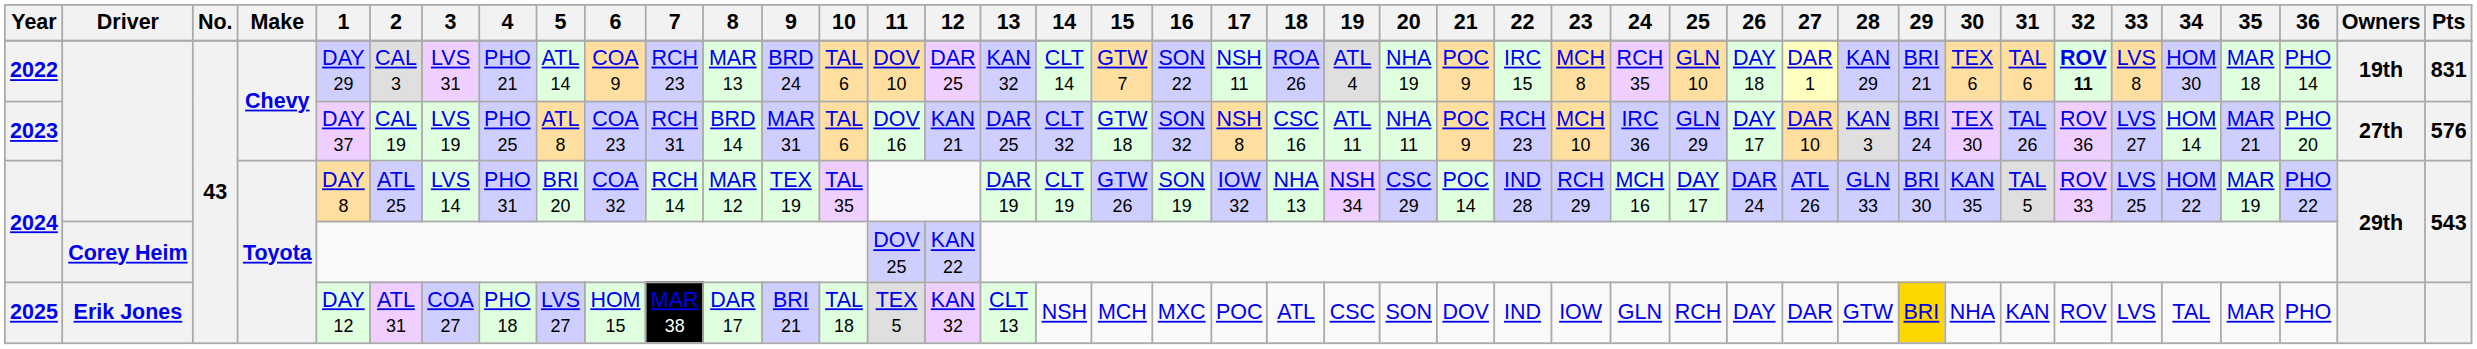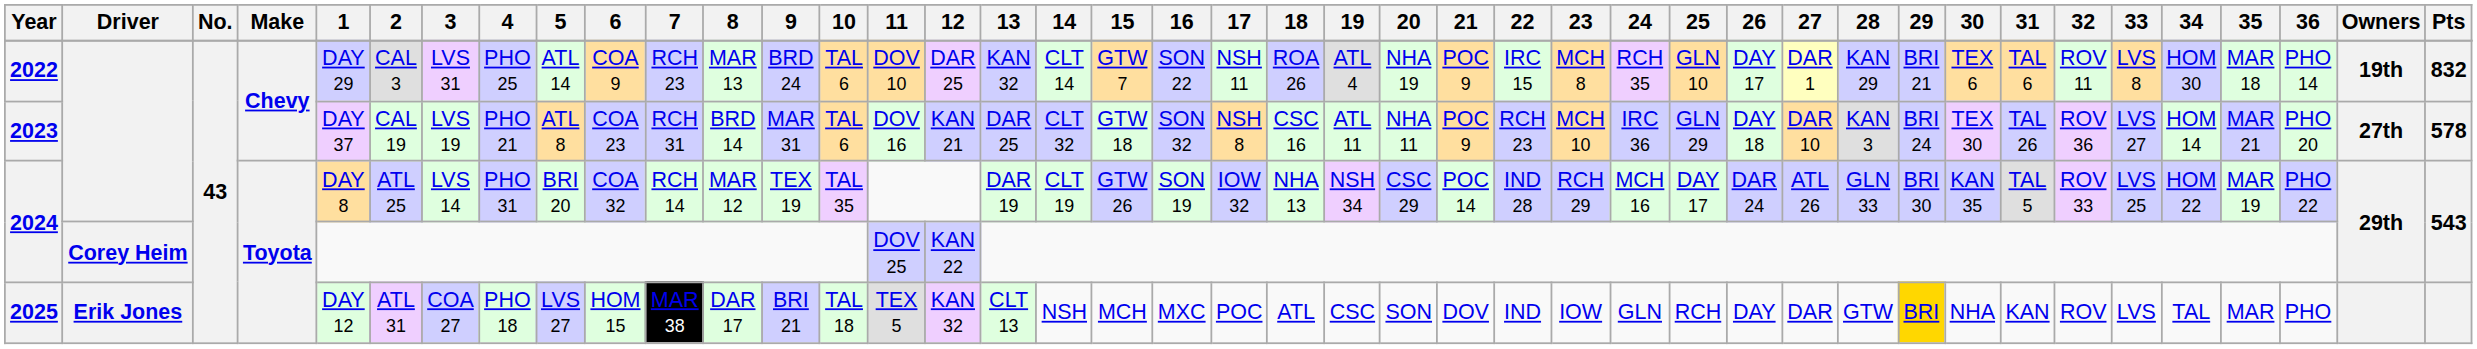 <table class="wikitable" style="text-align:center; font-size:75%">
 <tr>
 <th>Year</th>
 <th>Driver</th>
 <th>No.</th>
 <th>Make</th>
 <th>1</th>
 <th>2</th>
 <th>3</th>
 <th>4</th>
 <th>5</th>
 <th>6</th>
 <th>7</th>
 <th>8</th>
 <th>9</th>
 <th>10</th>
 <th>11</th>
 <th>12</th>
 <th>13</th>
 <th>14</th>
 <th>15</th>
 <th>16</th>
 <th>17</th>
 <th>18</th>
 <th>19</th>
 <th>20</th>
 <th>21</th>
 <th>22</th>
 <th>23</th>
 <th>24</th>
 <th>25</th>
 <th>26</th>
 <th>27</th>
 <th>28</th>
 <th>29</th>
 <th>30</th>
 <th>31</th>
 <th>32</th>
 <th>33</th>
 <th>34</th>
 <th>35</th>
 <th>36</th>
 <th>Owners</th>
 <th>Pts</th>
 </tr>
 <tr>
 </tr>
 <tr>
 <th><a href='#'>2022</a></th>
 <th rowspan="3"></th>
 <th rowspan="5">43</th>
 <th rowspan=2><a href='#'>Chevy</a></th>
 <td style="background:#CFCFFF;"><a href='#'>DAY</a><br><small>29</small></td>
 <td style="background:#DFDFDF;"><a href='#'>CAL</a><br><small>3</small></td>
 <td style="background:#EFCFFF;"><a href='#'>LVS</a><br><small>31</small></td>
-<td style="background:#CFCFFF;"><a href='#'>PHO</a><br><small>21</small></td>
+<td style="background:#CFCFFF;"><a href='#'>PHO</a><br><small>25</small></td>
 <td style="background:#DFFFDF;"><a href='#'>ATL</a><br><small>14</small></td>
 <td style="background:#FFDF9F;"><a href='#'>COA</a><br><small>9</small></td>
 <td style="background:#CFCFFF;"><a href='#'>RCH</a><br><small>23</small></td>
 <td style="background:#DFFFDF;"><a href='#'>MAR</a><br><small>13</small></td>
 <td style="background:#CFCFFF;"><a href='#'>BRD</a><br><small>24</small></td>
 <td style="background:#FFDF9F;"><a href='#'>TAL</a><br><small>6</small></td>
 <td style="background:#FFDF9F;"><a href='#'>DOV</a><br><small>10</small></td>
 <td style="background:#EFCFFF;"><a href='#'>DAR</a><br><small>25</small></td>
 <td style="background:#CFCFFF;"><a href='#'>KAN</a><br><small>32</small></td>
 <td style="background:#DFFFDF;"><a href='#'>CLT</a><br><small>14</small></td>
 <td style="background:#FFDF9F;"><a href='#'>GTW</a><br><small>7</small></td>
 <td style="background:#CFCFFF;"><a href='#'>SON</a><br><small>22</small></td>
 <td style="background:#DFFFDF;"><a href='#'>NSH</a><br><small>11</small></td>
 <td style="background:#CFCFFF;"><a href='#'>ROA</a><br><small>26</small></td>
 <td style="background:#DFDFDF;"><a href='#'>ATL</a><br><small>4</small></td>
 <td style="background:#DFFFDF;"><a href='#'>NHA</a><br><small>19</small></td>
 <td style="background:#FFDF9F;"><a href='#'>POC</a><br><small>9</small></td>
 <td style="background:#DFFFDF;"><a href='#'>IRC</a><br><small>15</small></td>
 <td style="background:#FFDF9F;"><a href='#'>MCH</a><br><small>8</small></td>
 <td style="background:#EFCFFF;"><a href='#'>RCH</a><br><small>35</small></td>
 <td style="background:#FFDF9F;"><a href='#'>GLN</a><br><small>10</small></td>
-<td style="background:#DFFFDF;"><a href='#'>DAY</a><br><small>18</small></td>
+<td style="background:#DFFFDF;"><a href='#'>DAY</a><br><small>17</small></td>
 <td style="background:#FFFFBF;"><a href='#'>DAR</a><br><small>1</small></td>
 <td style="background:#CFCFFF;"><a href='#'>KAN</a><br><small>29</small></td>
 <td style="background:#CFCFFF;"><a href='#'>BRI</a><br><small>21</small></td>
 <td style="background:#FFDF9F;"><a href='#'>TEX</a><br><small>6</small></td>
 <td style="background:#FFDF9F;"><a href='#'>TAL</a><br><small>6</small></td>
-<td style="background:#DFFFDF;"><strong><a href='#'>ROV</a><br><small>11</small></strong></td>
+<td style="background:#DFFFDF;"><a href='#'>ROV</a><br><small>11</small></td>
 <td style="background:#FFDF9F;"><a href='#'>LVS</a><br><small>8</small></td>
 <td style="background:#CFCFFF;"><a href='#'>HOM</a><br><small>30</small></td>
 <td style="background:#DFFFDF;"><a href='#'>MAR</a><br><small>18</small></td>
 <td style="background:#DFFFDF;"><a href='#'>PHO</a><br><small>14</small></td>
 <th>19th</th>
-<th>831</th>
+<th>832</th>
 </tr>
 <tr>
 <th><a href='#'>2023</a></th>
 <td style="background:#EFCFFF;"><a href='#'>DAY</a><br><small>37</small></td>
 <td style="background:#DFFFDF;"><a href='#'>CAL</a><br><small>19</small></td>
 <td style="background:#DFFFDF;"><a href='#'>LVS</a><br><small>19</small></td>
-<td style="background:#CFCFFF;"><a href='#'>PHO</a><br><small>25</small></td>
+<td style="background:#CFCFFF;"><a href='#'>PHO</a><br><small>21</small></td>
 <td style="background:#FFDF9F;"><a href='#'>ATL</a><br><small>8</small></td>
 <td style="background:#CFCFFF;"><a href='#'>COA</a><br><small>23</small></td>
 <td style="background:#CFCFFF;"><a href='#'>RCH</a><br><small>31</small></td>
 <td style="background:#DFFFDF;"><a href='#'>BRD</a><br><small>14</small></td>
 <td style="background:#CFCFFF;"><a href='#'>MAR</a><br><small>31</small></td>
 <td style="background:#FFDF9F;"><a href='#'>TAL</a><br><small>6</small></td>
 <td style="background:#DFFFDF;"><a href='#'>DOV</a><br><small>16</small></td>
 <td style="background:#CFCFFF;"><a href='#'>KAN</a><br><small>21</small></td>
 <td style="background:#CFCFFF;"><a href='#'>DAR</a><br><small>25</small></td>
 <td style="background:#CFCFFF;"><a href='#'>CLT</a><br><small>32</small></td>
 <td style="background:#DFFFDF;"><a href='#'>GTW</a><br><small>18</small></td>
 <td style="background:#CFCFFF;"><a href='#'>SON</a><br><small>32</small></td>
 <td style="background:#FFDF9F;"><a href='#'>NSH</a><br><small>8</small></td>
 <td style="background:#DFFFDF;"><a href='#'>CSC</a><br><small>16</small></td>
 <td style="background:#DFFFDF;"><a href='#'>ATL</a><br><small>11</small></td>
 <td style="background:#DFFFDF;"><a href='#'>NHA</a><br><small>11</small></td>
 <td style="background:#FFDF9F;"><a href='#'>POC</a><br><small>9</small></td>
 <td style="background:#CFCFFF;"><a href='#'>RCH</a><br><small>23</small></td>
 <td style="background:#FFDF9F;"><a href='#'>MCH</a><br><small>10</small></td>
 <td style="background:#CFCFFF;"><a href='#'>IRC</a><br><small>36</small></td>
 <td style="background:#CFCFFF;"><a href='#'>GLN</a><br><small>29</small></td>
-<td style="background:#DFFFDF;"><a href='#'>DAY</a><br><small>17</small></td>
+<td style="background:#DFFFDF;"><a href='#'>DAY</a><br><small>18</small></td>
 <td style="background:#FFDF9F;"><a href='#'>DAR</a><br><small>10</small></td>
 <td style="background:#DFDFDF;"><a href='#'>KAN</a><br><small>3</small></td>
 <td style="background:#CFCFFF;"><a href='#'>BRI</a><br><small>24</small></td>
 <td style="background:#EFCFFF;"><a href='#'>TEX</a><br><small>30</small></td>
 <td style="background:#CFCFFF;"><a href='#'>TAL</a><br><small>26</small></td>
 <td style="background:#EFCFFF;"><a href='#'>ROV</a><br><small>36</small></td>
 <td style="background:#CFCFFF;"><a href='#'>LVS</a><br><small>27</small></td>
 <td style="background:#DFFFDF;"><a href='#'>HOM</a><br><small>14</small></td>
 <td style="background:#CFCFFF;"><a href='#'>MAR</a><br><small>21</small></td>
 <td style="background:#DFFFDF;"><a href='#'>PHO</a><br><small>20</small></td>
 <th>27th</th>
-<th>576</th>
+<th>578</th>
 </tr>
 <tr>
 <th rowspan="2"><a href='#'>2024</a></th>
 <th rowspan="3"><a href='#'>Toyota</a></th>
 <td style="background:#FFDF9F;"><a href='#'>DAY</a><br><small>8</small></td>
 <td style="background:#CFCFFF;"><a href='#'>ATL</a><br><small>25</small></td>
 <td style="background:#DFFFDF;"><a href='#'>LVS</a><br><small>14</small></td>
 <td style="background:#CFCFFF;"><a href='#'>PHO</a><br><small>31</small></td>
 <td style="background:#DFFFDF;"><a href='#'>BRI</a><br><small>20</small></td>
 <td style="background:#CFCFFF;"><a href='#'>COA</a><br><small>32</small></td>
 <td style="background:#DFFFDF;"><a href='#'>RCH</a><br><small>14</small></td>
 <td style="background:#DFFFDF;"><a href='#'>MAR</a><br><small>12</small></td>
 <td style="background:#DFFFDF;"><a href='#'>TEX</a><br><small>19</small></td>
 <td style="background:#EFCFFF;"><a href='#'>TAL</a><br><small>35</small></td>
 <td colspan="2"></td>
 <td style="background:#DFFFDF;"><a href='#'>DAR</a><br><small>19</small></td>
 <td style="background:#DFFFDF;"><a href='#'>CLT</a><br><small>19</small></td>
 <td style="background:#CFCFFF;"><a href='#'>GTW</a><br><small>26</small></td>
 <td style="background:#DFFFDF;"><a href='#'>SON</a><br><small>19</small></td>
 <td style="background:#CFCFFF;"><a href='#'>IOW</a><br><small>32</small></td>
 <td style="background:#DFFFDF;"><a href='#'>NHA</a><br><small>13</small></td>
 <td style="background:#EFCFFF;"><a href='#'>NSH</a><br><small>34</small></td>
 <td style="background:#CFCFFF;"><a href='#'>CSC</a><br><small>29</small></td>
 <td style="background:#DFFFDF;"><a href='#'>POC</a><br><small>14</small></td>
 <td style="background:#CFCFFF;"><a href='#'>IND</a><br><small>28</small></td>
 <td style="background:#CFCFFF;"><a href='#'>RCH</a><br><small>29</small></td>
 <td style="background:#DFFFDF;"><a href='#'>MCH</a><br><small>16</small></td>
 <td style="background:#DFFFDF;"><a href='#'>DAY</a><br><small>17</small></td>
 <td style="background:#CFCFFF;"><a href='#'>DAR</a><br><small>24</small></td>
 <td style="background:#CFCFFF;"><a href='#'>ATL</a><br><small>26</small></td>
 <td style="background:#CFCFFF;"><a href='#'>GLN</a><br><small>33</small></td>
 <td style="background:#CFCFFF;"><a href='#'>BRI</a><br><small>30</small></td>
 <td style="background:#CFCFFF;"><a href='#'>KAN</a><br><small>35</small></td>
 <td style="background:#DFDFDF;"><a href='#'>TAL</a><br><small>5</small></td>
 <td style="background:#EFCFFF;"><a href='#'>ROV</a><br><small>33</small></td>
 <td style="background:#CFCFFF;"><a href='#'>LVS</a><br><small>25</small></td>
 <td style="background:#CFCFFF;"><a href='#'>HOM</a><br><small>22</small></td>
 <td style="background:#DFFFDF;"><a href='#'>MAR</a><br><small>19</small></td>
 <td style="background:#CFCFFF;"><a href='#'>PHO</a><br><small>22</small></td>
 <th rowspan="2">29th</th>
 <th rowspan="2">543</th>
 </tr>
 <tr>
 <th><a href='#'>Corey Heim</a></th>
 <td colspan="10"></td>
 <td style="background:#CFCFFF;"><a href='#'>DOV</a><br><small>25</small></td>
 <td style="background:#CFCFFF;"><a href='#'>KAN</a><br><small>22</small></td>
 <td colspan="24"></td>
 </tr>
 <tr>
 <th><a href='#'>2025</a></th>
 <th><a href='#'>Erik Jones</a></th>
 <td style="background:#DFFFDF;"><a href='#'>DAY</a><br><small>12</small></td>
 <td style="background:#EFCFFF;"><a href='#'>ATL</a><br><small>31</small></td>
 <td style="background:#CFCFFF;"><a href='#'>COA</a><br><small>27</small></td>
 <td style="background:#DFFFDF;"><a href='#'>PHO</a><br><small>18</small></td>
 <td style="background:#CFCFFF;"><a href='#'>LVS</a><br><small>27</small></td>
 <td style="background:#DFFFDF;"><a href='#'>HOM</a><br><small>15</small></td>
 <td style="background-color:#000000;color:white;"><a href='#'><span>MAR</span></a><br><small>38</small></td>
 <td style="background:#DFFFDF;"><a href='#'>DAR</a><br><small>17</small></td>
 <td style="background:#CFCFFF;"><a href='#'>BRI</a><br><small>21</small></td>
 <td style="background:#DFFFDF;"><a href='#'>TAL</a><br><small>18</small></td>
 <td style="background:#DFDFDF;"><a href='#'>TEX</a><br><small>5</small></td>
 <td style="background:#EFCFFF;"><a href='#'>KAN</a><br><small>32</small></td>
 <td style="background:#DFFFDF;"><a href='#'>CLT</a><br><small>13</small></td>
 <td><a href='#'>NSH</a></td>
 <td><a href='#'>MCH</a></td>
 <td><a href='#'>MXC</a></td>
 <td><a href='#'>POC</a></td>
 <td><a href='#'>ATL</a></td>
 <td><a href='#'>CSC</a></td>
 <td><a href='#'>SON</a></td>
 <td><a href='#'>DOV</a></td>
 <td><a href='#'>IND</a></td>
 <td><a href='#'>IOW</a></td>
 <td><a href='#'>GLN</a></td>
 <td><a href='#'>RCH</a></td>
 <td><a href='#'>DAY</a></td>
 <td><a href='#'>DAR</a></td>
 <td><a href='#'>GTW</a></td>
 <td style="background: gold;"><a href='#'>BRI</a></td>
 <td><a href='#'>NHA</a></td>
 <td><a href='#'>KAN</a></td>
 <td><a href='#'>ROV</a></td>
 <td><a href='#'>LVS</a></td>
 <td><a href='#'>TAL</a></td>
 <td><a href='#'>MAR</a></td>
 <td><a href='#'>PHO</a></td>
 <th></th>
 <th></th>
 </tr>
 </table>
